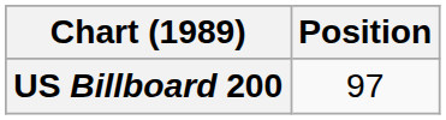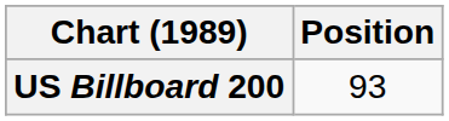 <table class="wikitable plainrowheaders" style="text-align:center">
 <tr>
 <th>Chart (1989)</th>
 <th>Position</th>
 </tr>
 <tr>
 <th scope="row">US <em>Billboard</em> 200</th>
-<td>97</td>
+<td>93</td>
 </tr>
 </table>
